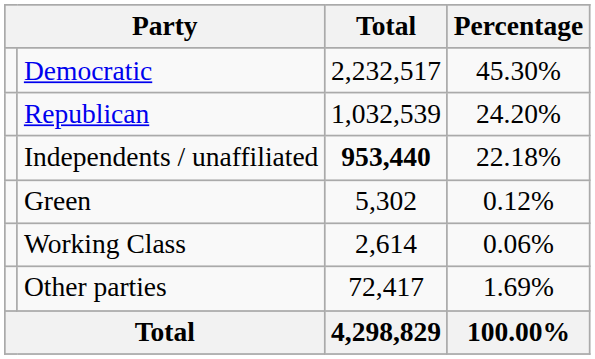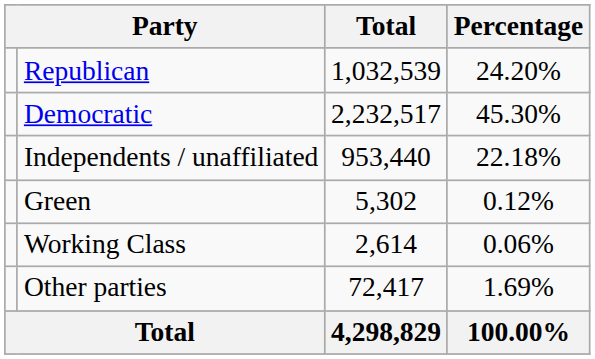 <table class=wikitable>
 <tr>
 <th colspan=2>Party</th>
 <th>Total</th>
 <th>Percentage</th>
+</tr>
+<tr>
+<td></td>
+<td><a href='#'>Republican</a></td>
+<td style="text-align:center;">1,032,539</td>
+<td style="text-align:center;">24.20%</td>
 </tr>
 <tr>
 <td></td>
 <td><a href='#'>Democratic</a></td>
 <td style="text-align:center;">2,232,517</td>
 <td style="text-align:center;">45.30%</td>
 </tr>
 <tr>
 <td></td>
-<td><a href='#'>Republican</a></td>
-<td style="text-align:center;">1,032,539</td>
-<td style="text-align:center;">24.20%</td>
-</tr>
-<tr>
-<td></td>
 <td>Independents / unaffiliated</td>
-<td style="text-align:center;"><strong>953,440</strong></td>
+<td style="text-align:center;">953,440</td>
 <td style="text-align:center;">22.18%</td>
 </tr>
 <tr>
 <td></td>
 <td>Green</td>
 <td style="text-align:center;">5,302</td>
 <td style="text-align:center;">0.12%</td>
 </tr>
 <tr>
 <td></td>
 <td>Working Class</td>
 <td style="text-align:center;">2,614</td>
 <td style="text-align:center;">0.06%</td>
 </tr>
 <tr>
 <td></td>
 <td>Other parties</td>
 <td style="text-align:center;">72,417</td>
 <td style="text-align:center;">1.69%</td>
 </tr>
 <tr>
 <th colspan=2>Total</th>
 <th style="text-align:center;">4,298,829</th>
 <th style="text-align:center;">100.00%</th>
 </tr>
 </table>
